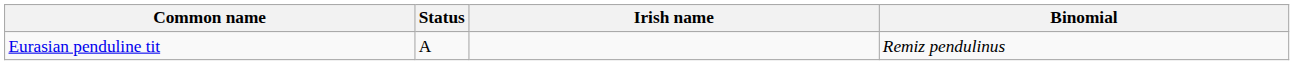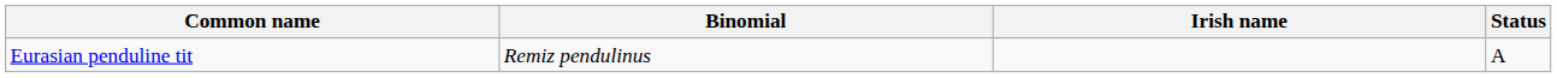 <table width=60% class="wikitable">
 <tr>
 <th width=32%>Common name</th>
+<th width=32%>Binomial</th>
+<th width=32%>Irish name</th>
 <th width=4%>Status</th>
-<th width=32%>Irish name</th>
-<th width=32%>Binomial</th>
 </tr>
 <tr>
 <td><a href='#'>Eurasian penduline tit</a></td>
+<td><em>Remiz pendulinus</em></td>
+<td></td>
 <td>A</td>
-<td></td>
-<td><em>Remiz pendulinus</em></td>
 </tr>
 </table>
